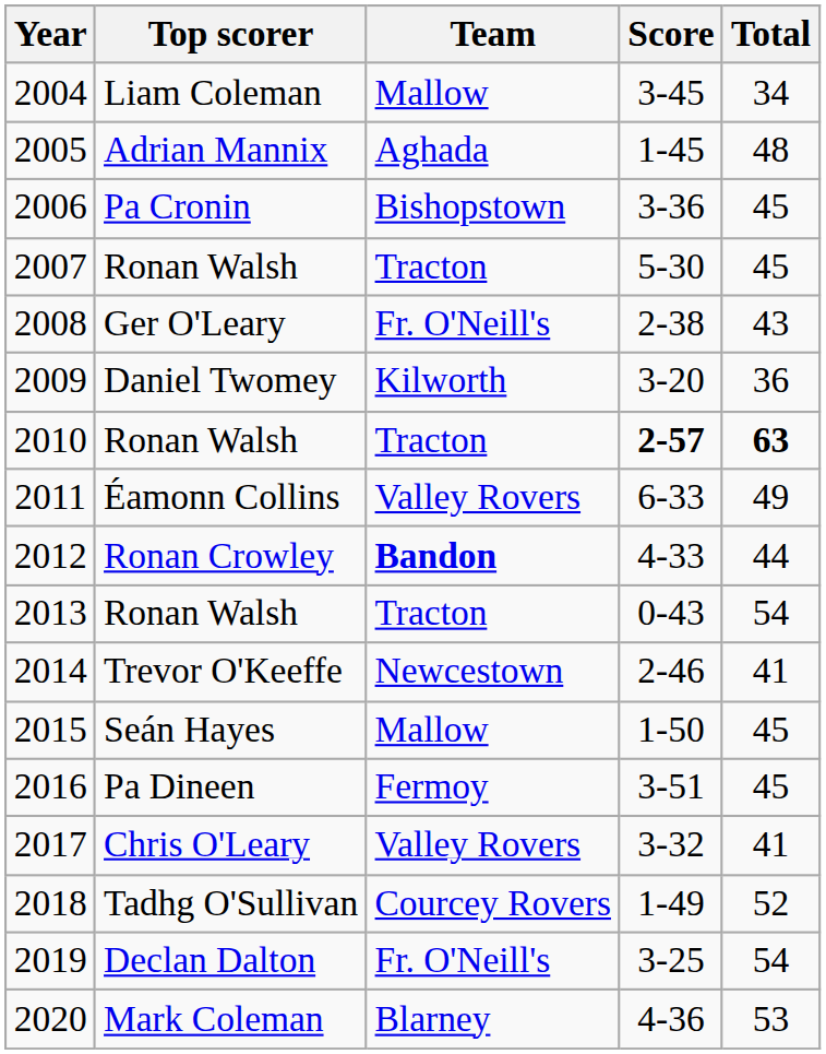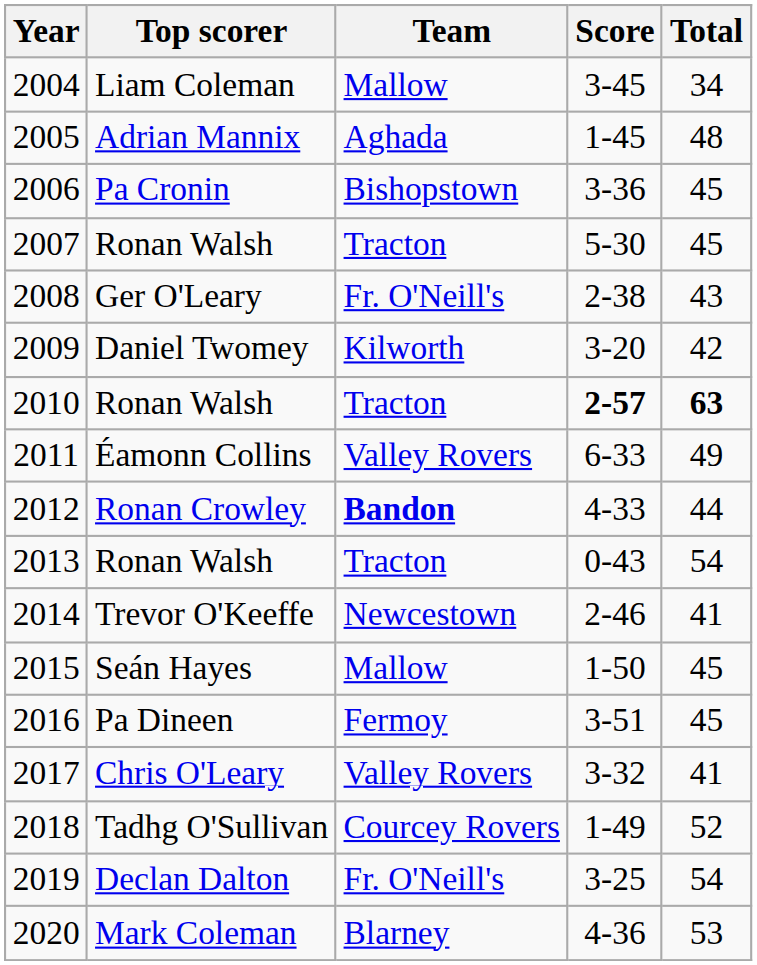 <table class="wikitable" style="text-align:center;">
 <tr>
 <th>Year</th>
 <th>Top scorer</th>
 <th>Team</th>
 <th>Score</th>
 <th>Total</th>
 </tr>
 <tr>
 <td>2004</td>
 <td style="text-align:left;">Liam Coleman</td>
 <td style="text-align:left;"><a href='#'>Mallow</a></td>
 <td>3-45</td>
 <td>34</td>
 </tr>
 <tr>
 <td>2005</td>
 <td style="text-align:left;"><a href='#'>Adrian Mannix</a></td>
 <td style="text-align:left;"><a href='#'>Aghada</a></td>
 <td>1-45</td>
 <td>48</td>
 </tr>
 <tr>
 <td>2006</td>
 <td style="text-align:left;"><a href='#'>Pa Cronin</a></td>
 <td style="text-align:left;"><a href='#'>Bishopstown</a></td>
 <td>3-36</td>
 <td>45</td>
 </tr>
 <tr>
 <td>2007</td>
 <td style="text-align:left;">Ronan Walsh</td>
 <td style="text-align:left;"><a href='#'>Tracton</a></td>
 <td>5-30</td>
 <td>45</td>
 </tr>
 <tr>
 <td>2008</td>
 <td style="text-align:left;">Ger O'Leary</td>
 <td style="text-align:left;"><a href='#'>Fr. O'Neill's</a></td>
 <td>2-38</td>
 <td>43</td>
 </tr>
 <tr>
 <td>2009</td>
 <td style="text-align:left;">Daniel Twomey</td>
 <td style="text-align:left;"><a href='#'>Kilworth</a></td>
 <td>3-20</td>
-<td>36</td>
+<td>42</td>
 </tr>
 <tr>
 <td>2010</td>
 <td style="text-align:left;">Ronan Walsh</td>
 <td style="text-align:left;"><a href='#'>Tracton</a></td>
 <td><strong>2-57</strong></td>
 <td><strong>63</strong></td>
 </tr>
 <tr>
 <td>2011</td>
 <td style="text-align:left;">Éamonn Collins</td>
 <td style="text-align:left;"><a href='#'>Valley Rovers</a></td>
 <td>6-33</td>
 <td>49</td>
 </tr>
 <tr>
 <td>2012</td>
 <td style="text-align:left;"><a href='#'>Ronan Crowley</a></td>
 <td style="text-align:left;"><strong><a href='#'>Bandon</a></strong></td>
 <td>4-33</td>
 <td>44</td>
 </tr>
 <tr>
 <td>2013</td>
 <td style="text-align:left;">Ronan Walsh</td>
 <td style="text-align:left;"><a href='#'>Tracton</a></td>
 <td>0-43</td>
 <td>54</td>
 </tr>
 <tr>
 <td>2014</td>
 <td style="text-align:left;">Trevor O'Keeffe</td>
 <td style="text-align:left;"><a href='#'>Newcestown</a></td>
 <td>2-46</td>
 <td>41</td>
 </tr>
 <tr>
 <td>2015</td>
 <td style="text-align:left;">Seán Hayes</td>
 <td style="text-align:left;"><a href='#'>Mallow</a></td>
 <td>1-50</td>
 <td>45</td>
 </tr>
 <tr>
 <td>2016</td>
 <td style="text-align:left;">Pa Dineen</td>
 <td style="text-align:left;"><a href='#'>Fermoy</a></td>
 <td>3-51</td>
 <td>45</td>
 </tr>
 <tr>
 <td>2017</td>
 <td style="text-align:left;"><a href='#'>Chris O'Leary</a></td>
 <td style="text-align:left;"><a href='#'>Valley Rovers</a></td>
 <td>3-32</td>
 <td>41</td>
 </tr>
 <tr>
 <td>2018</td>
 <td style="text-align:left;">Tadhg O'Sullivan</td>
 <td style="text-align:left;"><a href='#'>Courcey Rovers</a></td>
 <td>1-49</td>
 <td>52</td>
 </tr>
 <tr>
 <td>2019</td>
 <td style="text-align:left;"><a href='#'>Declan Dalton</a></td>
 <td style="text-align:left;"><a href='#'>Fr. O'Neill's</a></td>
 <td>3-25</td>
 <td>54</td>
 </tr>
 <tr>
 <td>2020</td>
 <td style="text-align:left;"><a href='#'>Mark Coleman</a></td>
 <td style="text-align:left;"><a href='#'>Blarney</a></td>
 <td>4-36</td>
 <td>53</td>
 </tr>
 </table>
